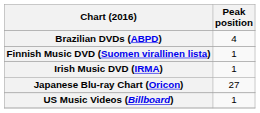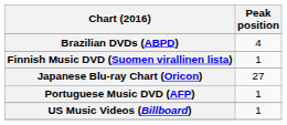 <table class="wikitable sortable plainrowheaders" style="text-align:center">
 <tr>
 <th scope="col">Chart (2016)</th>
 <th scope="col">Peak<br> position</th>
 </tr>
 <tr>
 </tr>
 <tr>
 </tr>
 <tr>
 </tr>
 <tr>
 </tr>
 <tr>
 <th scope="row">Brazilian DVDs (<a href='#'>ABPD</a>)</th>
 <td>4</td>
 </tr>
 <tr>
 </tr>
 <tr>
 </tr>
 <tr>
 <th scope="row">Finnish Music DVD (<a href='#'>Suomen virallinen lista</a>)</th>
 <td>1</td>
 </tr>
 <tr>
 </tr>
 <tr>
 </tr>
 <tr>
 </tr>
 <tr>
-<th scope="row">Irish Music DVD (<a href='#'>IRMA</a>)</th>
-<td>1</td>
+<th scope="row">Japanese Blu-ray Chart (<a href='#'>Oricon</a>)</th>
+<td>27</td>
 </tr>
 <tr>
-<th scope="row">Japanese Blu-ray Chart (<a href='#'>Oricon</a>)</th>
-<td>27</td>
+<th scope="row">Portuguese Music DVD (<a href='#'>AFP</a>)</th>
+<td>1</td>
 </tr>
 <tr>
 </tr>
 <tr>
 </tr>
 <tr>
 </tr>
 <tr>
 </tr>
 <tr>
 <th scope="row">US Music Videos (<em><a href='#'>Billboard</a></em>)</th>
 <td>1</td>
 </tr>
 <tr>
 </tr>
 </table>
